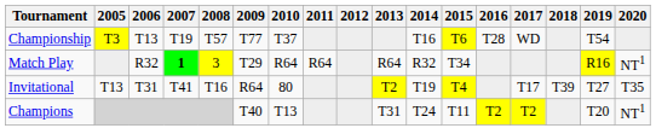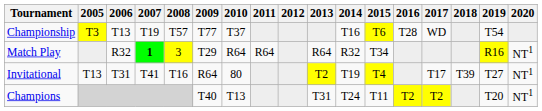 <table class="wikitable" style="text-align:center;">
 <tr>
 <th>Tournament</th>
 <th>2005</th>
 <th>2006</th>
 <th>2007</th>
 <th>2008</th>
 <th>2009</th>
 <th>2010</th>
 <th>2011</th>
 <th>2012</th>
 <th>2013</th>
 <th>2014</th>
 <th>2015</th>
 <th>2016</th>
 <th>2017</th>
 <th>2018</th>
 <th>2019</th>
 <th>2020</th>
 </tr>
 <tr>
 <td align="left"><a href='#'>Championship</a></td>
 <td style="background:yellow;">T3</td>
 <td>T13</td>
 <td>T19</td>
 <td>T57</td>
 <td>T77</td>
 <td>T37</td>
 <td style="background:#eeeeee;"></td>
 <td style="background:#eeeeee;"></td>
 <td style="background:#eeeeee;"></td>
 <td>T16</td>
 <td style="background:yellow;">T6</td>
 <td>T28</td>
 <td>WD</td>
 <td style="background:#eeeeee;"></td>
 <td>T54</td>
 <td style="background:#eeeeee;"></td>
 </tr>
 <tr>
 <td align="left"><a href='#'>Match Play</a></td>
 <td style="background:#eeeeee;"></td>
 <td>R32</td>
 <td style="background:lime;"><strong>1</strong></td>
 <td style="background:yellow;">3</td>
 <td>T29</td>
 <td>R64</td>
 <td>R64</td>
 <td style="background:#eeeeee;"></td>
 <td>R64</td>
 <td>R32</td>
 <td>T34</td>
 <td style="background:#eeeeee;"></td>
 <td style="background:#eeeeee;"></td>
 <td style="background:#eeeeee;"></td>
 <td style="background:yellow;">R16</td>
 <td>NT<sup>1</sup></td>
 </tr>
 <tr>
 <td align="left"><a href='#'>Invitational</a></td>
 <td>T13</td>
 <td>T31</td>
 <td>T41</td>
 <td>T16</td>
 <td>R64</td>
 <td>80</td>
 <td style="background:#eeeeee;"></td>
 <td style="background:#eeeeee;"></td>
 <td style="background:yellow;">T2</td>
 <td>T19</td>
 <td style="background:yellow;">T4</td>
 <td style="background:#eeeeee;"></td>
 <td>T17</td>
 <td>T39</td>
 <td>T27</td>
-<td>T35</td>
+<td>NT<sup>1</sup></td>
 </tr>
 <tr>
 <td align="left"><a href='#'>Champions</a></td>
 <td colspan=4 style="background:#D3D3D3;"></td>
 <td>T40</td>
 <td>T13</td>
 <td style="background:#eeeeee;"></td>
 <td style="background:#eeeeee;"></td>
 <td>T31</td>
 <td>T24</td>
 <td>T11</td>
 <td style="background:yellow;">T2</td>
 <td style="background:yellow;">T2</td>
 <td style="background:#eeeeee;"></td>
 <td>T20</td>
 <td>NT<sup>1</sup></td>
 </tr>
 </table>
